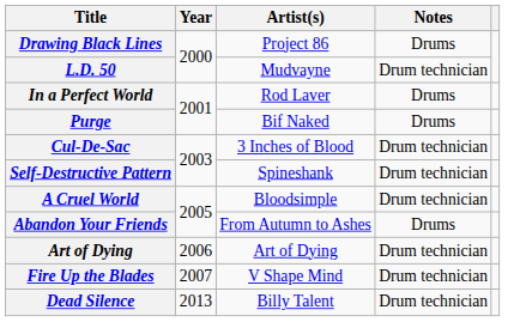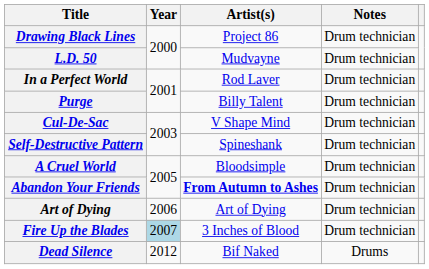 <table class="wikitable plainrowheaders" style="text-align:center">
 <tr>
 <th scope="col" style="width:10em;">Title</th>
 <th scope="col" style="width:1em;">Year</th>
 <th scope="col">Artist(s)</th>
 <th scope="col">Notes</th>
 <th scope="col"></th>
 </tr>
 <tr>
 <th scope="row"><em><a href='#'>Drawing Black Lines</a></em></th>
 <td rowspan="2">2000</td>
 <td><a href='#'>Project 86</a></td>
-<td>Drums</td>
+<td>Drum technician</td>
 <td rowspan="2"></td>
 </tr>
 <tr>
 <th scope="row"><em><a href='#'>L.D. 50</a></em></th>
 <td><a href='#'>Mudvayne</a></td>
 <td>Drum technician</td>
 </tr>
 <tr>
 <th scope="row"><em>In a Perfect World</em></th>
 <td rowspan="2">2001</td>
 <td><a href='#'>Rod Laver</a></td>
-<td>Drums</td>
+<td>Drum technician</td>
 <td></td>
 </tr>
 <tr>
 <th scope="row"><em><a href='#'>Purge</a></em></th>
-<td><a href='#'>Bif Naked</a></td>
-<td>Drums</td>
+<td><a href='#'>Billy Talent</a></td>
+<td>Drum technician</td>
 <td></td>
 </tr>
 <tr>
 <th scope="row"><em><a href='#'>Cul-De-Sac</a></em></th>
 <td rowspan="2">2003</td>
-<td><a href='#'>3 Inches of Blood</a></td>
+<td><a href='#'>V Shape Mind</a></td>
 <td>Drum technician</td>
 <td></td>
 </tr>
 <tr>
 <th scope="row"><em><a href='#'>Self-Destructive Pattern</a></em></th>
 <td><a href='#'>Spineshank</a></td>
 <td>Drum technician</td>
 <td></td>
 </tr>
 <tr>
 <th scope="row"><em><a href='#'>A Cruel World</a></em></th>
 <td rowspan="2">2005</td>
 <td><a href='#'>Bloodsimple</a></td>
 <td>Drum technician</td>
 <td></td>
 </tr>
 <tr>
 <th scope="row"><em><a href='#'>Abandon Your Friends</a></em></th>
-<td><a href='#'>From Autumn to Ashes</a></td>
-<td>Drums</td>
+<td><strong><a href='#'>From Autumn to Ashes</a></strong></td>
+<td>Drum technician</td>
 <td></td>
 </tr>
 <tr>
 <th scope="row"><em>Art of Dying</em></th>
 <td>2006</td>
 <td><a href='#'>Art of Dying</a></td>
 <td>Drum technician</td>
 <td></td>
 </tr>
 <tr>
 <th scope="row"><em><a href='#'>Fire Up the Blades</a></em></th>
-<td>2007</td>
-<td><a href='#'>V Shape Mind</a></td>
+<td style="background: lightblue;">2007</td>
+<td><a href='#'>3 Inches of Blood</a></td>
 <td>Drum technician</td>
 <td></td>
 </tr>
 <tr>
 <th scope="row"><em><a href='#'>Dead Silence</a></em></th>
-<td>2013</td>
-<td><a href='#'>Billy Talent</a></td>
-<td>Drum technician</td>
+<td>2012</td>
+<td><a href='#'>Bif Naked</a></td>
+<td>Drums</td>
 <td></td>
 </tr>
 </table>
